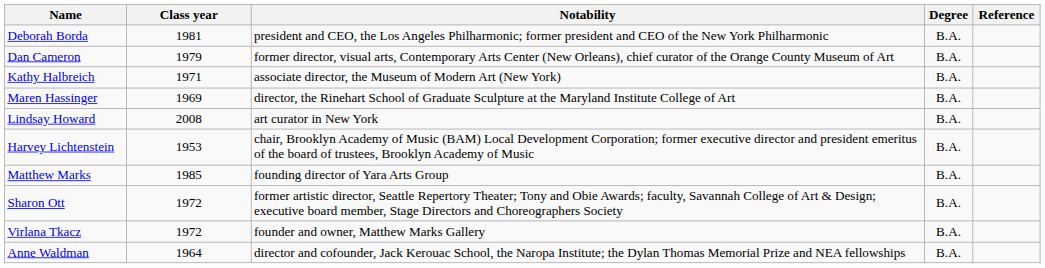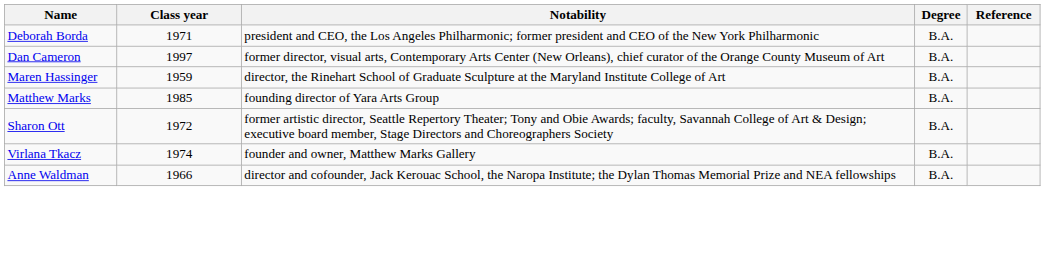 <table class="wikitable sortable" style="width:100%">
 <tr>
 <th style="width:*;">Name</th>
 <th style="width:12%;">Class year</th>
 <th style="width:65%;" class="unsortable">Notability</th>
 <th style="width:*;" class="unsortable">Degree</th>
 <th>Reference</th>
 </tr>
 <tr>
 <td><a href='#'>Deborah Borda</a></td>
-<td style="text-align:center;">1981</td>
+<td style="text-align:center;">1971</td>
 <td>president and CEO, the Los Angeles Philharmonic; former president and CEO of the New York Philharmonic</td>
 <td style="text-align:center;">B.A.</td>
 <td></td>
 </tr>
 <tr>
 <td><a href='#'>Dan Cameron</a></td>
-<td style="text-align:center;">1979</td>
+<td style="text-align:center;">1997</td>
 <td>former director, visual arts, Contemporary Arts Center (New Orleans), chief curator of the Orange County Museum of Art</td>
 <td style="text-align:center;">B.A.</td>
 <td></td>
 </tr>
 <tr>
-<td><a href='#'>Kathy Halbreich</a></td>
-<td style="text-align:center;">1971</td>
-<td>associate director, the Museum of Modern Art (New York)</td>
-<td style="text-align:center;">B.A.</td>
-<td></td>
-</tr>
-<tr>
 <td><a href='#'>Maren Hassinger</a></td>
-<td style="text-align:center;">1969</td>
+<td style="text-align:center;">1959</td>
 <td>director, the Rinehart School of Graduate Sculpture at the Maryland Institute College of Art</td>
-<td style="text-align:center;">B.A.</td>
-<td></td>
-</tr>
-<tr>
-<td><a href='#'>Lindsay Howard</a></td>
-<td style="text-align:center;">2008</td>
-<td>art curator in New York</td>
-<td style="text-align:center;">B.A.</td>
-<td></td>
-</tr>
-<tr>
-<td><a href='#'>Harvey Lichtenstein</a></td>
-<td style="text-align:center;">1953</td>
-<td>chair, Brooklyn Academy of Music (BAM) Local Development Corporation; former executive director and president emeritus of the board of trustees, Brooklyn Academy of Music</td>
 <td style="text-align:center;">B.A.</td>
 <td></td>
 </tr>
 <tr>
 <td><a href='#'>Matthew Marks</a></td>
 <td style="text-align:center;">1985</td>
 <td>founding director of Yara Arts Group</td>
 <td style="text-align:center;">B.A.</td>
 <td></td>
 </tr>
 <tr>
 <td><a href='#'>Sharon Ott</a></td>
 <td style="text-align:center;">1972</td>
 <td>former artistic director, Seattle Repertory Theater; Tony and Obie Awards; faculty, Savannah College of Art & Design; executive board member, Stage Directors and Choreographers Society</td>
 <td style="text-align:center;">B.A.</td>
 <td></td>
 </tr>
 <tr>
 <td><a href='#'>Virlana Tkacz</a></td>
-<td style="text-align:center;">1972</td>
+<td style="text-align:center;">1974</td>
 <td>founder and owner, Matthew Marks Gallery</td>
 <td style="text-align:center;">B.A.</td>
 <td></td>
 </tr>
 <tr>
 <td><a href='#'>Anne Waldman</a></td>
-<td style="text-align:center;">1964</td>
+<td style="text-align:center;">1966</td>
 <td>director and cofounder, Jack Kerouac School, the Naropa Institute; the Dylan Thomas Memorial Prize and NEA fellowships</td>
 <td style="text-align:center;">B.A.</td>
 <td></td>
 </tr>
 </table>
